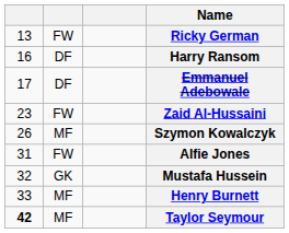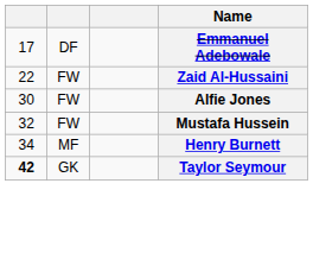 <table class="wikitable plainrowheaders" style=text-align:center>
 <tr>
 <th width=40></th>
 <th width=40></th>
 <th width=70></th>
 <th width=160 scope=col>Name</th>
 </tr>
 <tr>
-<td>13</td>
-<td>FW</td>
-<td align=left></td>
-<th scope=row><a href='#'>Ricky German</a></th>
-</tr>
-<tr>
-<td>16</td>
-<td>DF</td>
-<td align=left></td>
-<th scope=row>Harry Ransom</th>
-</tr>
-<tr>
 <td>17</td>
 <td>DF</td>
 <td align=left></td>
 <th scope=row><s><a href='#'>Emmanuel Adebowale</a></s> </th>
 </tr>
 <tr>
-<td>23</td>
+<td>22</td>
 <td>FW</td>
 <td align=left></td>
 <th scope=row><a href='#'>Zaid Al-Hussaini</a></th>
 </tr>
 <tr>
-<td>26</td>
-<td>MF</td>
-<td align=left></td>
-<th scope=row>Szymon Kowalczyk</th>
-</tr>
-<tr>
-<td>31</td>
+<td>30</td>
 <td>FW</td>
 <td align=left></td>
 <th scope=row>Alfie Jones</th>
 </tr>
 <tr>
 <td>32</td>
-<td>GK</td>
+<td>FW</td>
 <td align=left></td>
 <th scope=row>Mustafa Hussein</th>
 </tr>
 <tr>
-<td>33</td>
+<td>34</td>
 <td>MF</td>
 <td align=left></td>
 <th scope=row><a href='#'>Henry Burnett</a></th>
 </tr>
 <tr>
 <td><strong>42</strong></td>
-<td>MF</td>
+<td>GK</td>
 <td align=left></td>
 <th scope=row><a href='#'>Taylor Seymour</a></th>
 </tr>
 </table>
